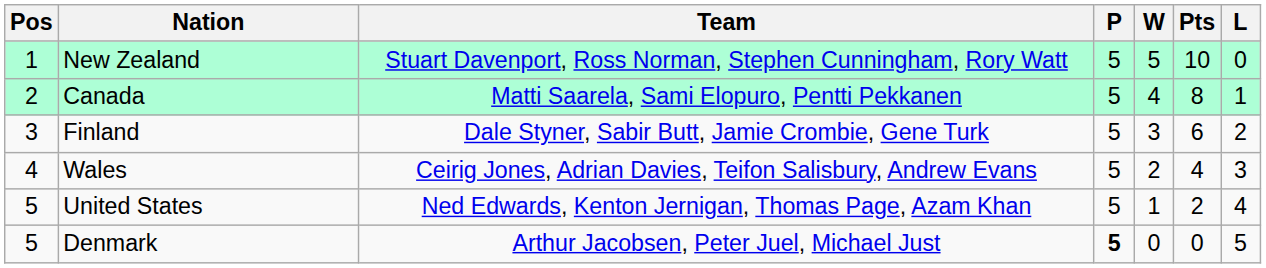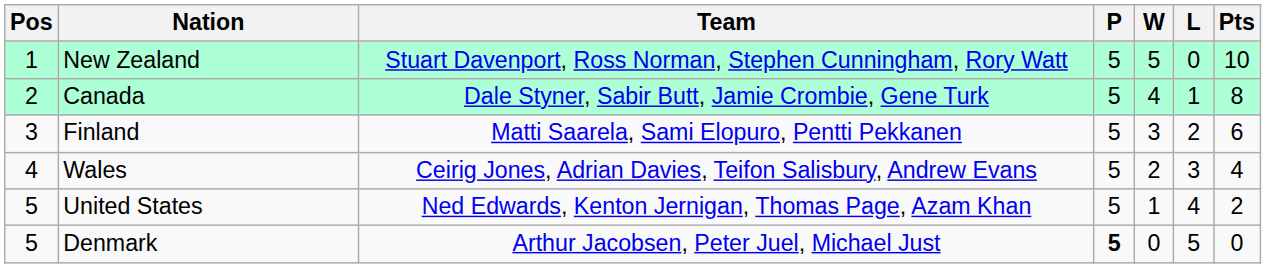 <table class="wikitable" style="font-size: 100%">
 <tr>
 <th width=20>Pos</th>
 <th width=200>Nation</th>
 <th width=500>Team</th>
 <th width=20>P</th>
 <th width=20>W</th>
+<th width=20>L</th>
 <th width=20>Pts</th>
-<th width=20>L</th>
 </tr>
 <tr align=center style="background: #ADFFD6;">
 <td>1</td>
 <td align="left"> New Zealand</td>
 <td><a href='#'>Stuart Davenport</a>, <a href='#'>Ross Norman</a>, <a href='#'>Stephen Cunningham</a>, <a href='#'>Rory Watt</a></td>
 <td>5</td>
 <td>5</td>
+<td>0</td>
 <td>10</td>
-<td>0</td>
 </tr>
 <tr align=center style="background: #ADFFD6;">
 <td>2</td>
 <td align="left"> Canada</td>
-<td><a href='#'>Matti Saarela</a>, <a href='#'>Sami Elopuro</a>, <a href='#'>Pentti Pekkanen</a></td>
+<td><a href='#'>Dale Styner</a>, <a href='#'>Sabir Butt</a>, <a href='#'>Jamie Crombie</a>, <a href='#'>Gene Turk</a></td>
 <td>5</td>
 <td>4</td>
+<td>1</td>
 <td>8</td>
-<td>1</td>
 </tr>
 <tr align=center>
 <td>3</td>
 <td align="left"> Finland</td>
-<td><a href='#'>Dale Styner</a>, <a href='#'>Sabir Butt</a>, <a href='#'>Jamie Crombie</a>, <a href='#'>Gene Turk</a></td>
+<td><a href='#'>Matti Saarela</a>, <a href='#'>Sami Elopuro</a>, <a href='#'>Pentti Pekkanen</a></td>
 <td>5</td>
 <td>3</td>
+<td>2</td>
 <td>6</td>
-<td>2</td>
 </tr>
 <tr align=center>
 <td>4</td>
 <td align="left"> Wales</td>
 <td><a href='#'>Ceirig Jones</a>, <a href='#'>Adrian Davies</a>, <a href='#'>Teifon Salisbury</a>, <a href='#'>Andrew Evans</a></td>
 <td>5</td>
 <td>2</td>
+<td>3</td>
 <td>4</td>
-<td>3</td>
 </tr>
 <tr align=center>
 <td>5</td>
 <td align="left"> United States</td>
 <td><a href='#'>Ned Edwards</a>, <a href='#'>Kenton Jernigan</a>, <a href='#'>Thomas Page</a>, <a href='#'>Azam Khan</a></td>
 <td>5</td>
 <td>1</td>
+<td>4</td>
 <td>2</td>
-<td>4</td>
 </tr>
 <tr align=center>
 <td>5</td>
 <td align="left"> Denmark</td>
 <td><a href='#'>Arthur Jacobsen</a>, <a href='#'>Peter Juel</a>, <a href='#'>Michael Just</a></td>
 <td><strong>5</strong></td>
 <td>0</td>
+<td>5</td>
 <td>0</td>
-<td>5</td>
 </tr>
 </table>
